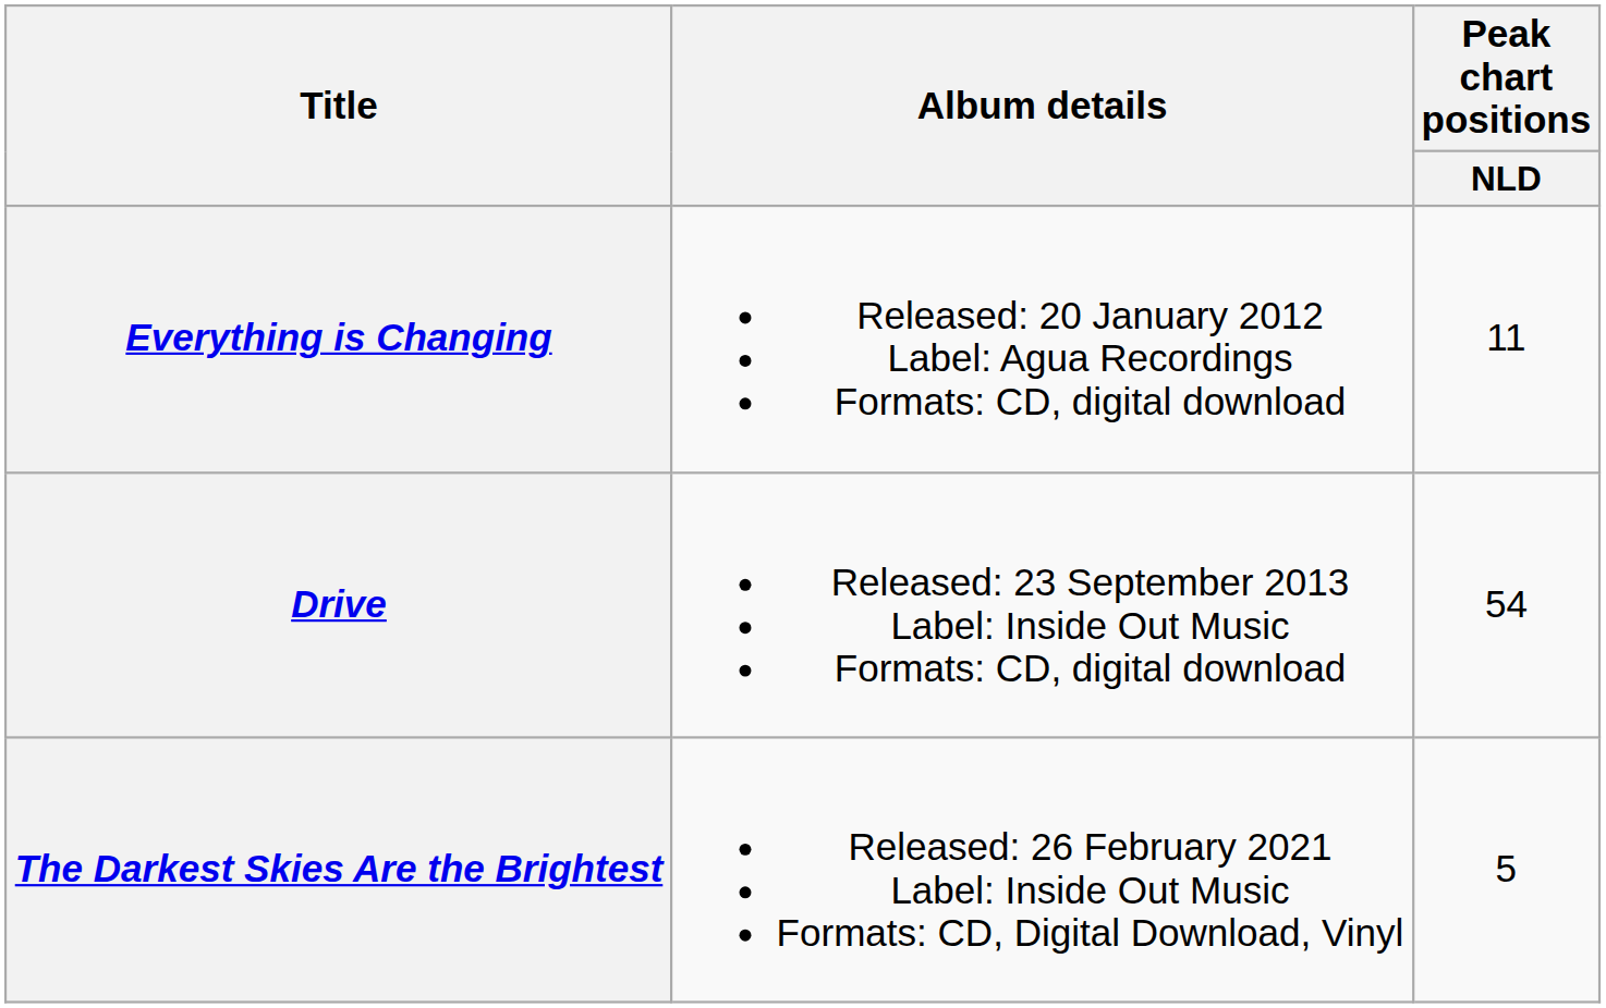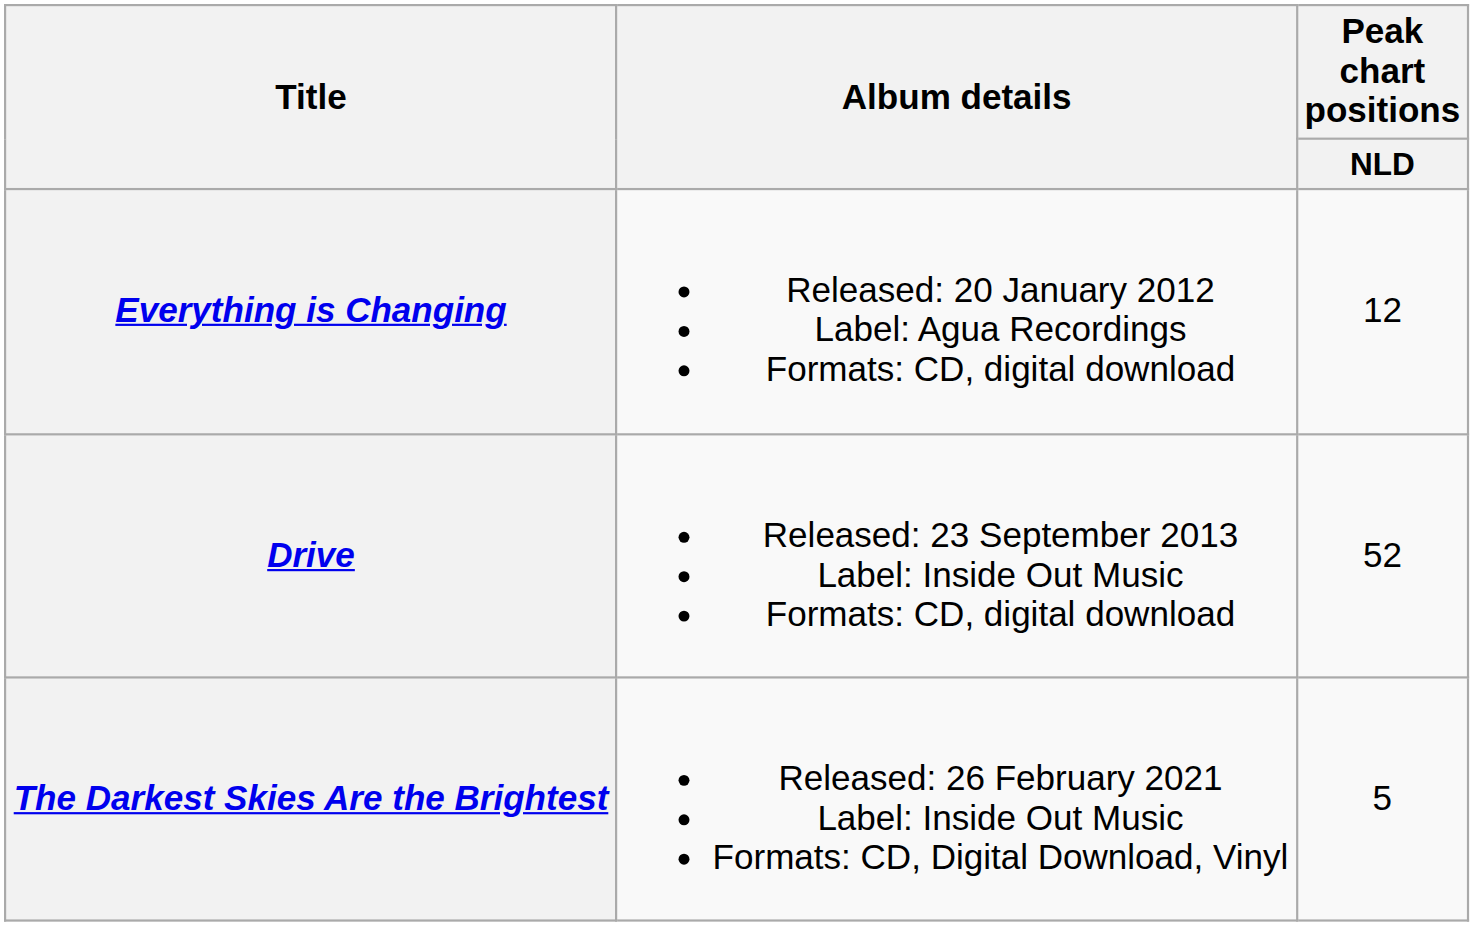 <table class="wikitable plainrowheaders" style="text-align:center;">
 <tr>
 <th scope="col" rowspan="2" style="width:17em;">Title</th>
 <th scope="col" rowspan="2">Album details</th>
 <th scope="col" colspan="1">Peak chart positions</th>
 </tr>
 <tr>
 <th scope="col" style="width:3em;font-size:90%;">NLD<br></th>
 </tr>
 <tr>
 <th scope="row"><em><a href='#'>Everything is Changing</a></em></th>
 <td><br><ul><li>Released: 20 January 2012</li><li>Label: Agua Recordings</li><li>Formats: CD, digital download</li></ul></td>
-<td>11</td>
+<td>12</td>
 </tr>
 <tr>
 <th scope="row"><em><a href='#'>Drive</a></em></th>
 <td><br><ul><li>Released: 23 September 2013</li><li>Label: Inside Out Music</li><li>Formats: CD, digital download</li></ul></td>
-<td>54</td>
+<td>52</td>
 </tr>
 <tr>
 <th scope="row"><em><a href='#'>The Darkest Skies Are the Brightest</a></em></th>
 <td><br><ul><li>Released: 26 February 2021</li><li>Label: Inside Out Music</li><li>Formats: CD, Digital Download, Vinyl</li></ul></td>
 <td>5</td>
 </tr>
 </table>
